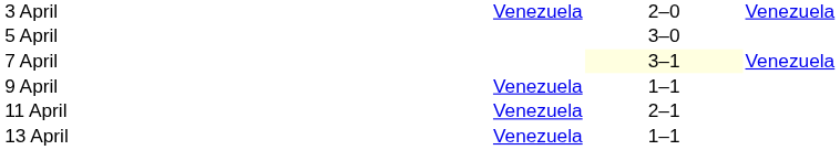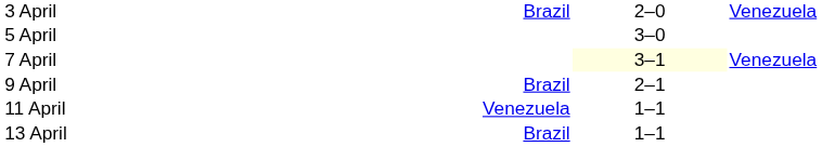 <table cellspacing=1 width=70%>
 <tr>
 <th width=25%></th>
 <th width=30%></th>
 <th width=15%></th>
 <th width=30%></th>
 </tr>
 <tr>
 <td>3 April</td>
-<td align=right><a href='#'>Venezuela</a> </td>
+<td align=right><a href='#'>Brazil</a> </td>
 <td align=center>2–0</td>
 <td> <a href='#'>Venezuela</a></td>
 </tr>
 <tr>
 <td>5 April</td>
 <td align=right></td>
 <td align=center>3–0</td>
 <td></td>
 </tr>
 <tr>
 <td>7 April</td>
 <td align=right></td>
 <td align=center style="background: lightyellow;">3–1</td>
 <td> <a href='#'>Venezuela</a></td>
 </tr>
 <tr>
 <td>9 April</td>
+<td align=right><a href='#'>Brazil</a> </td>
+<td align=center>2–1</td>
+<td></td>
+</tr>
+<tr>
+<td>11 April</td>
 <td align=right><a href='#'>Venezuela</a> </td>
 <td align=center>1–1</td>
 <td></td>
 </tr>
 <tr>
-<td>11 April</td>
-<td align=right><a href='#'>Venezuela</a> </td>
-<td align=center>2–1</td>
-<td></td>
-</tr>
-<tr>
 <td>13 April</td>
-<td align=right><a href='#'>Venezuela</a> </td>
+<td align=right><a href='#'>Brazil</a> </td>
 <td align=center>1–1</td>
 <td></td>
 </tr>
 </table>
